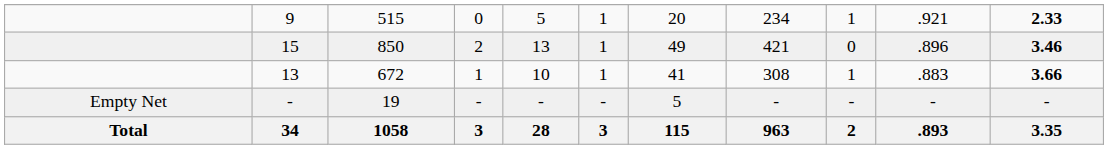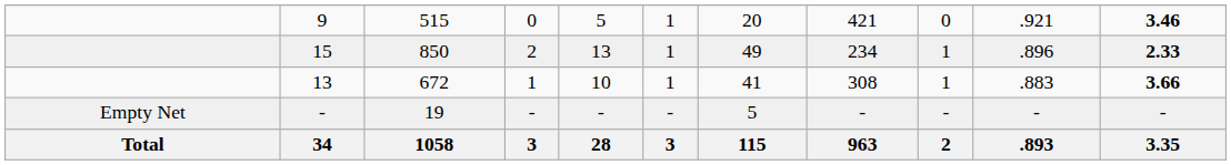 <table class="wikitable sortable" width ="1000">
 <tr align="center">
 </tr>
 <tr align="center">
 <td></td>
 <td>9</td>
 <td>515</td>
 <td>0</td>
 <td>5</td>
 <td>1</td>
 <td>20</td>
-<td>234</td>
-<td>1</td>
+<td>421</td>
+<td>0</td>
 <td>.921</td>
-<td><strong>2.33</strong></td>
+<td><strong>3.46</strong></td>
 </tr>
 <tr align="center" bgcolor="#f0f0f0">
 <td></td>
 <td>15</td>
 <td>850</td>
 <td>2</td>
 <td>13</td>
 <td>1</td>
 <td>49</td>
-<td>421</td>
-<td>0</td>
+<td>234</td>
+<td>1</td>
 <td>.896</td>
-<td><strong>3.46</strong></td>
+<td><strong>2.33</strong></td>
 </tr>
 <tr align="center" bgcolor="">
 <td></td>
 <td>13</td>
 <td>672</td>
 <td>1</td>
 <td>10</td>
 <td>1</td>
 <td>41</td>
 <td>308</td>
 <td>1</td>
 <td>.883</td>
 <td><strong>3.66</strong></td>
 </tr>
 <tr align="center" bgcolor="#f0f0f0">
 <td>Empty Net</td>
 <td>-</td>
 <td>19</td>
 <td>-</td>
 <td>-</td>
 <td>-</td>
 <td>5</td>
 <td>-</td>
 <td>-</td>
 <td>-</td>
 <td>-</td>
 </tr>
 <tr>
 <th>Total</th>
 <th>34</th>
 <th>1058</th>
 <th>3</th>
 <th>28</th>
 <th>3</th>
 <th>115</th>
 <th>963</th>
 <th>2</th>
 <th>.893</th>
 <th>3.35</th>
 </tr>
 </table>
